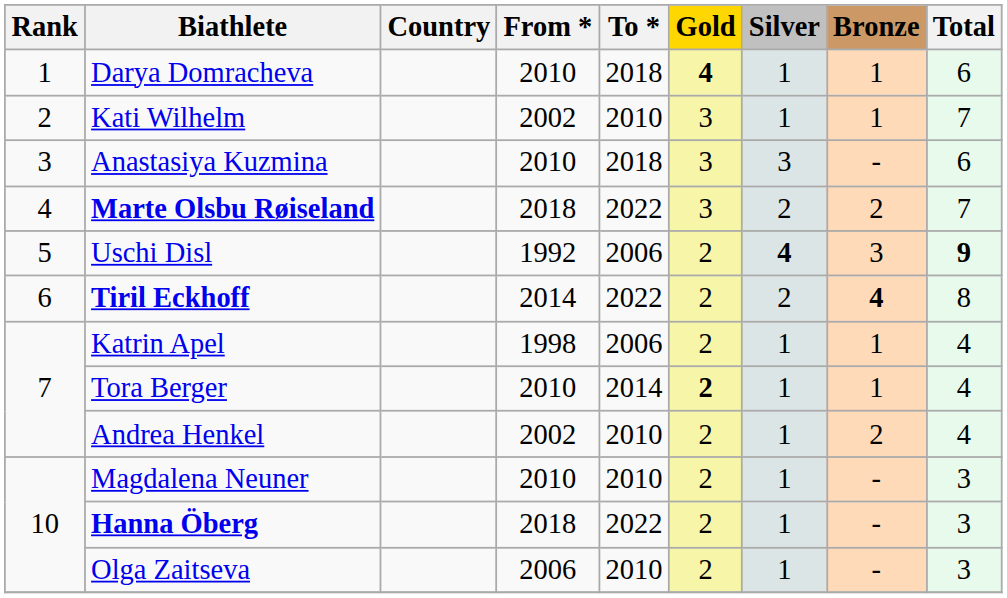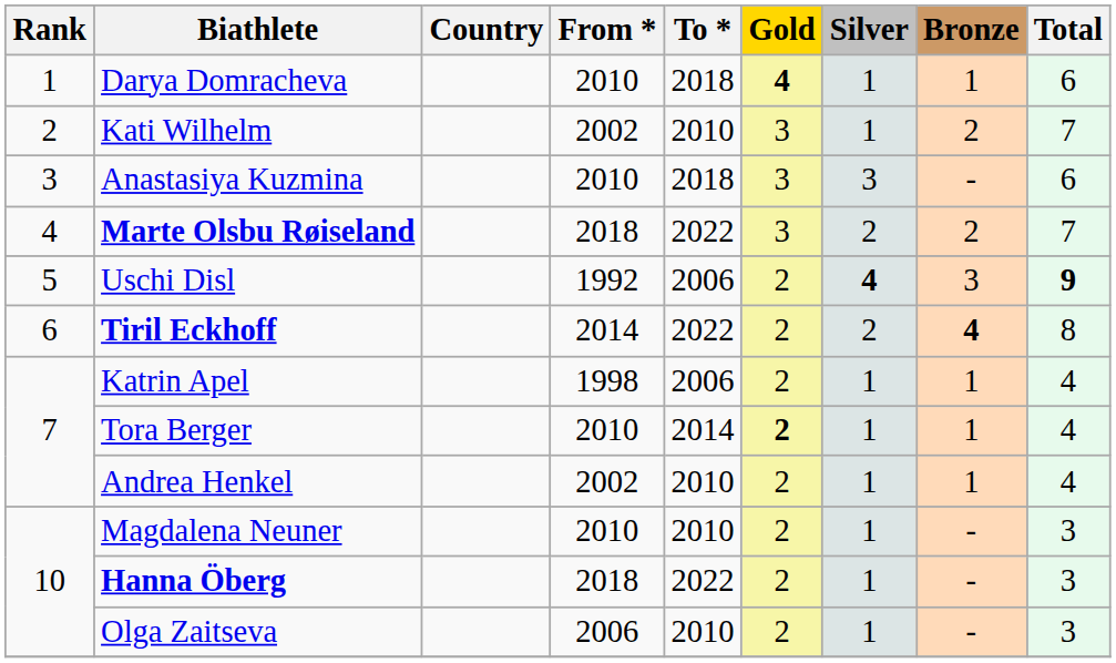 <table class="wikitable plainrowheaders" style="text-align:center;">
 <tr>
 <th>Rank</th>
 <th>Biathlete</th>
 <th>Country</th>
 <th>From *</th>
 <th>To *</th>
 <th style="background:    gold;">Gold</th>
 <th style="background:  silver;">Silver</th>
 <th style="background: #CC9966;">Bronze</th>
 <th>Total</th>
 </tr>
 <tr>
 <td>1</td>
 <td align="left"><a href='#'>Darya Domracheva</a></td>
 <td align="left"></td>
 <td>2010</td>
 <td>2018</td>
 <td bgcolor="#F7F6A8"><strong>4</strong></td>
 <td bgcolor="#DCE5E5">1</td>
 <td bgcolor="#FFDAB9">1</td>
 <td bgcolor="#E7FAEC">6</td>
 </tr>
 <tr align="center">
 <td>2</td>
 <td align="left"><a href='#'>Kati Wilhelm</a></td>
 <td align="left"></td>
 <td>2002</td>
 <td>2010</td>
 <td bgcolor="#F7F6A8">3</td>
 <td bgcolor="#DCE5E5">1</td>
-<td bgcolor="#FFDAB9">1</td>
+<td bgcolor="#FFDAB9">2</td>
 <td bgcolor="#E7FAEC">7</td>
 </tr>
 <tr align="center">
 <td>3</td>
 <td align="left"><a href='#'>Anastasiya Kuzmina</a></td>
 <td align="left"></td>
 <td>2010</td>
 <td>2018</td>
 <td bgcolor="#F7F6A8">3</td>
 <td bgcolor="#DCE5E5">3</td>
 <td bgcolor="#FFDAB9">-</td>
 <td bgcolor="#E7FAEC">6</td>
 </tr>
 <tr align="center">
 <td>4</td>
 <td align="left"><strong><a href='#'>Marte Olsbu Røiseland</a></strong></td>
 <td align="left"></td>
 <td>2018</td>
 <td>2022</td>
 <td bgcolor="#F7F6A8">3</td>
 <td bgcolor="#DCE5E5">2</td>
 <td bgcolor="#FFDAB9">2</td>
 <td bgcolor="#E7FAEC">7</td>
 </tr>
 <tr align="center">
 <td>5</td>
 <td align="left"><a href='#'>Uschi Disl</a></td>
 <td align="left"></td>
 <td>1992</td>
 <td>2006</td>
 <td bgcolor="#F7F6A8">2</td>
 <td bgcolor="#DCE5E5"><strong>4</strong></td>
 <td bgcolor="#FFDAB9">3</td>
 <td bgcolor="#E7FAEC"><strong>9</strong></td>
 </tr>
 <tr align="center">
 <td>6</td>
 <td align="left"><strong><a href='#'>Tiril Eckhoff</a></strong></td>
 <td align="left"></td>
 <td>2014</td>
 <td>2022</td>
 <td bgcolor="#F7F6A8">2</td>
 <td bgcolor="#DCE5E5">2</td>
 <td bgcolor="#FFDAB9"><strong>4</strong></td>
 <td bgcolor="#E7FAEC">8</td>
 </tr>
 <tr align="center">
 <td rowspan="3">7</td>
 <td align="left"><a href='#'>Katrin Apel</a></td>
 <td align="left"></td>
 <td>1998</td>
 <td>2006</td>
 <td bgcolor="#F7F6A8">2</td>
 <td bgcolor="#DCE5E5">1</td>
 <td bgcolor="#FFDAB9">1</td>
 <td bgcolor="#E7FAEC">4</td>
 </tr>
 <tr align="center">
 <td align="left"><a href='#'>Tora Berger</a></td>
 <td align="left"></td>
 <td>2010</td>
 <td>2014</td>
 <td bgcolor="#F7F6A8"><strong>2</strong></td>
 <td bgcolor="#DCE5E5">1</td>
 <td bgcolor="#FFDAB9">1</td>
 <td bgcolor="#E7FAEC">4</td>
 </tr>
 <tr align="center">
 <td align="left"><a href='#'>Andrea Henkel</a></td>
 <td align="left"></td>
 <td>2002</td>
 <td>2010</td>
 <td bgcolor="#F7F6A8">2</td>
 <td bgcolor="#DCE5E5">1</td>
-<td bgcolor="#FFDAB9">2</td>
+<td bgcolor="#FFDAB9">1</td>
 <td bgcolor="#E7FAEC">4</td>
 </tr>
 <tr align="center">
 <td rowspan="3">10</td>
 <td align="left"><a href='#'>Magdalena Neuner</a></td>
 <td align="left"></td>
 <td>2010</td>
 <td>2010</td>
 <td bgcolor="#F7F6A8">2</td>
 <td bgcolor="#DCE5E5">1</td>
 <td bgcolor="#FFDAB9">-</td>
 <td bgcolor="#E7FAEC">3</td>
 </tr>
 <tr align="center">
 <td align="left"><strong><a href='#'>Hanna Öberg</a></strong></td>
 <td align="left"></td>
 <td>2018</td>
 <td>2022</td>
 <td bgcolor="#F7F6A8">2</td>
 <td bgcolor="#DCE5E5">1</td>
 <td bgcolor="#FFDAB9">-</td>
 <td bgcolor="#E7FAEC">3</td>
 </tr>
 <tr align="center">
 <td align="left"><a href='#'>Olga Zaitseva</a></td>
 <td align="left"></td>
 <td>2006</td>
 <td>2010</td>
 <td bgcolor="#F7F6A8">2</td>
 <td bgcolor="#DCE5E5">1</td>
 <td bgcolor="#FFDAB9">-</td>
 <td bgcolor="#E7FAEC">3</td>
 </tr>
 <tr align="center">
 </tr>
 </table>
